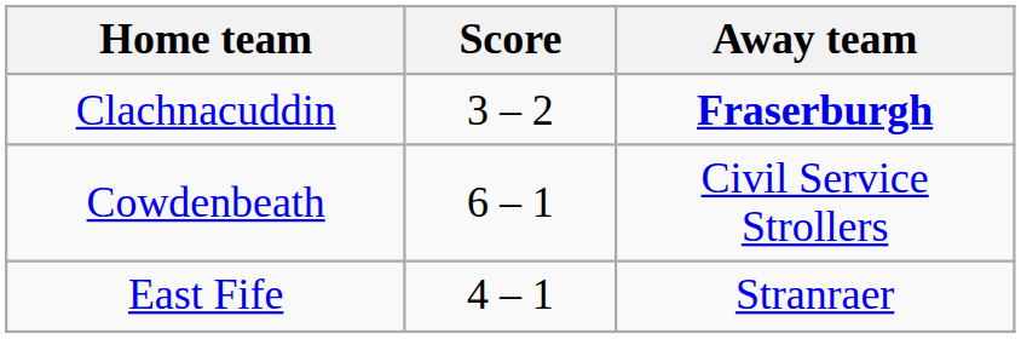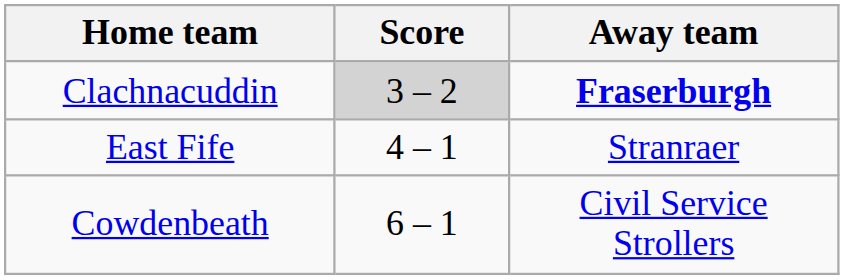 <table class="wikitable" style="text-align: center">
 <tr>
 <th width=140>Home team</th>
 <th width=70>Score</th>
 <th width=140>Away team</th>
 </tr>
 <tr>
 <td><a href='#'>Clachnacuddin</a></td>
-<td>3 – 2</td>
+<td style="background: lightgrey;">3 – 2</td>
 <td><strong><a href='#'>Fraserburgh</a></strong></td>
+</tr>
+<tr>
+<td><a href='#'>East Fife</a></td>
+<td>4 – 1</td>
+<td><a href='#'>Stranraer</a></td>
 </tr>
 <tr>
 <td><a href='#'>Cowdenbeath</a></td>
 <td>6 – 1</td>
 <td><a href='#'>Civil Service Strollers</a></td>
 </tr>
-<tr>
-<td><a href='#'>East Fife</a></td>
-<td>4 – 1</td>
-<td><a href='#'>Stranraer</a></td>
-</tr>
 </table>
